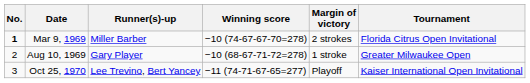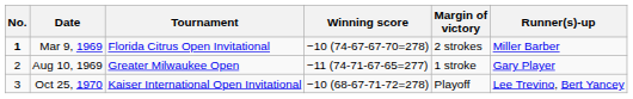 <table class="wikitable" style="font-size:95%;">
 <tr>
 <th>No.</th>
 <th>Date</th>
-<th>Runner(s)-up</th>
+<th>Tournament</th>
 <th>Winning score</th>
 <th>Margin of<br>victory</th>
-<th>Tournament</th>
+<th>Runner(s)-up</th>
 </tr>
 <tr>
 <td align=center><strong>1</strong></td>
 <td align=right>Mar 9, <a href='#'>1969</a></td>
-<td> <a href='#'>Miller Barber</a></td>
+<td><a href='#'>Florida Citrus Open Invitational</a></td>
 <td>−10 (74-67-67-70=278)</td>
 <td>2 strokes</td>
-<td><a href='#'>Florida Citrus Open Invitational</a></td>
+<td> <a href='#'>Miller Barber</a></td>
 </tr>
 <tr>
 <td align=center>2</td>
 <td align=right>Aug 10, 1969</td>
+<td><a href='#'>Greater Milwaukee Open</a></td>
+<td>−11 (74-71-67-65=277)</td>
+<td>1 stroke</td>
 <td> <a href='#'>Gary Player</a></td>
-<td>−10 (68-67-71-72=278)</td>
-<td>1 stroke</td>
-<td><a href='#'>Greater Milwaukee Open</a></td>
 </tr>
 <tr>
 <td align=center>3</td>
 <td align=right>Oct 25, <a href='#'>1970</a></td>
+<td><a href='#'>Kaiser International Open Invitational</a></td>
+<td>−10 (68-67-71-72=278)</td>
+<td>Playoff</td>
 <td> <a href='#'>Lee Trevino</a>,  <a href='#'>Bert Yancey</a></td>
-<td>−11 (74-71-67-65=277)</td>
-<td>Playoff</td>
-<td><a href='#'>Kaiser International Open Invitational</a></td>
 </tr>
 </table>
